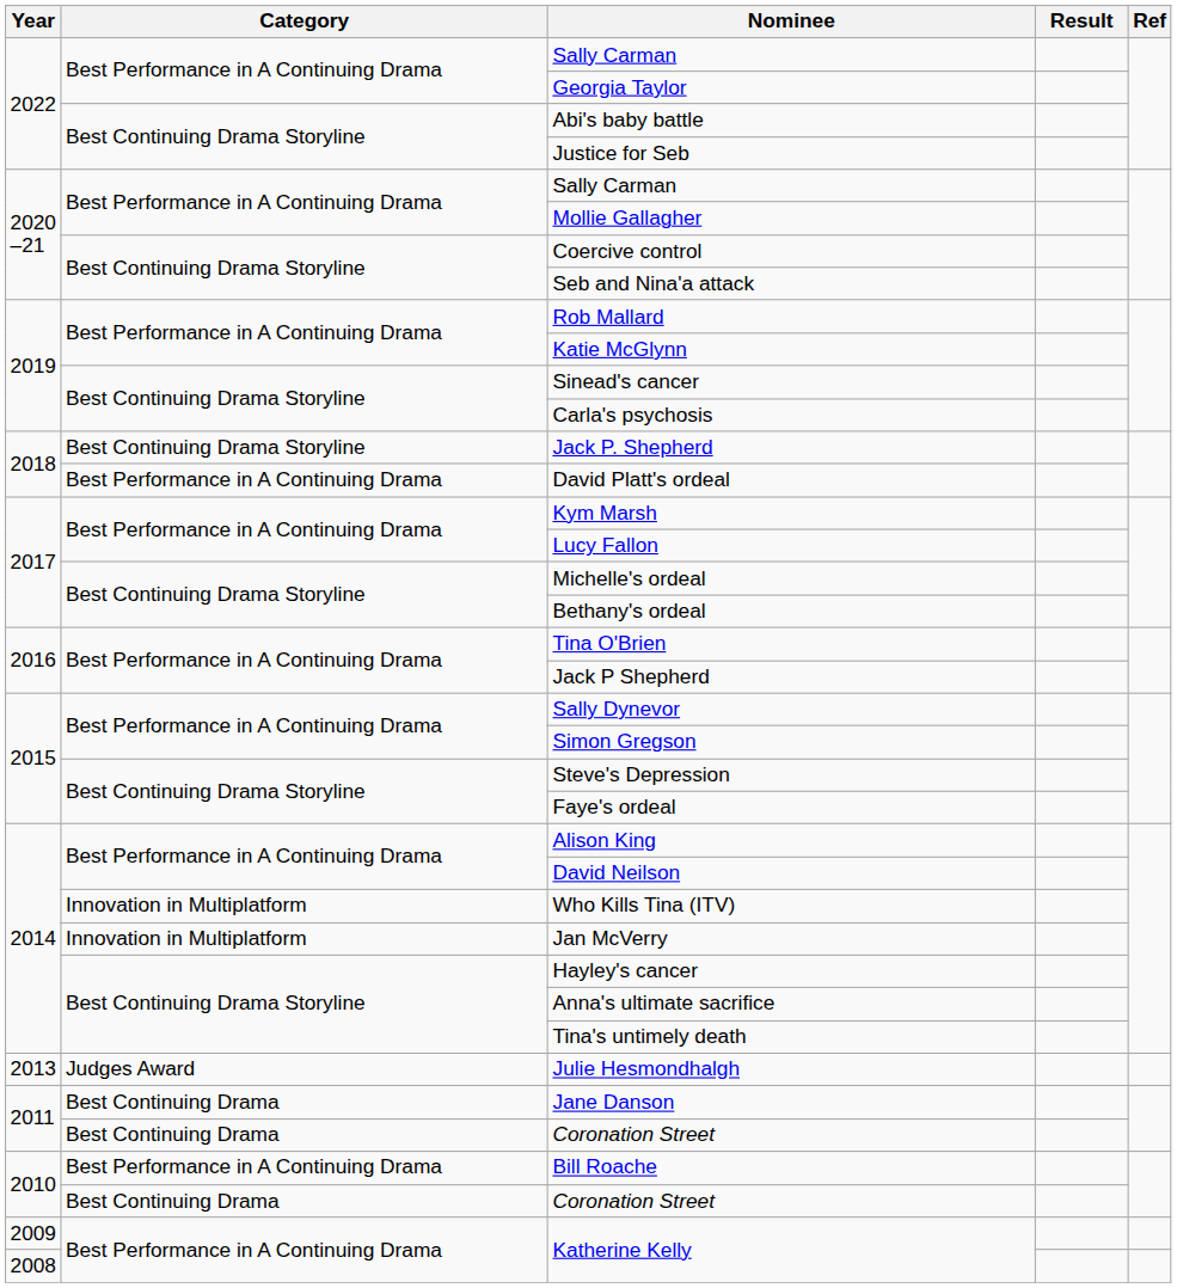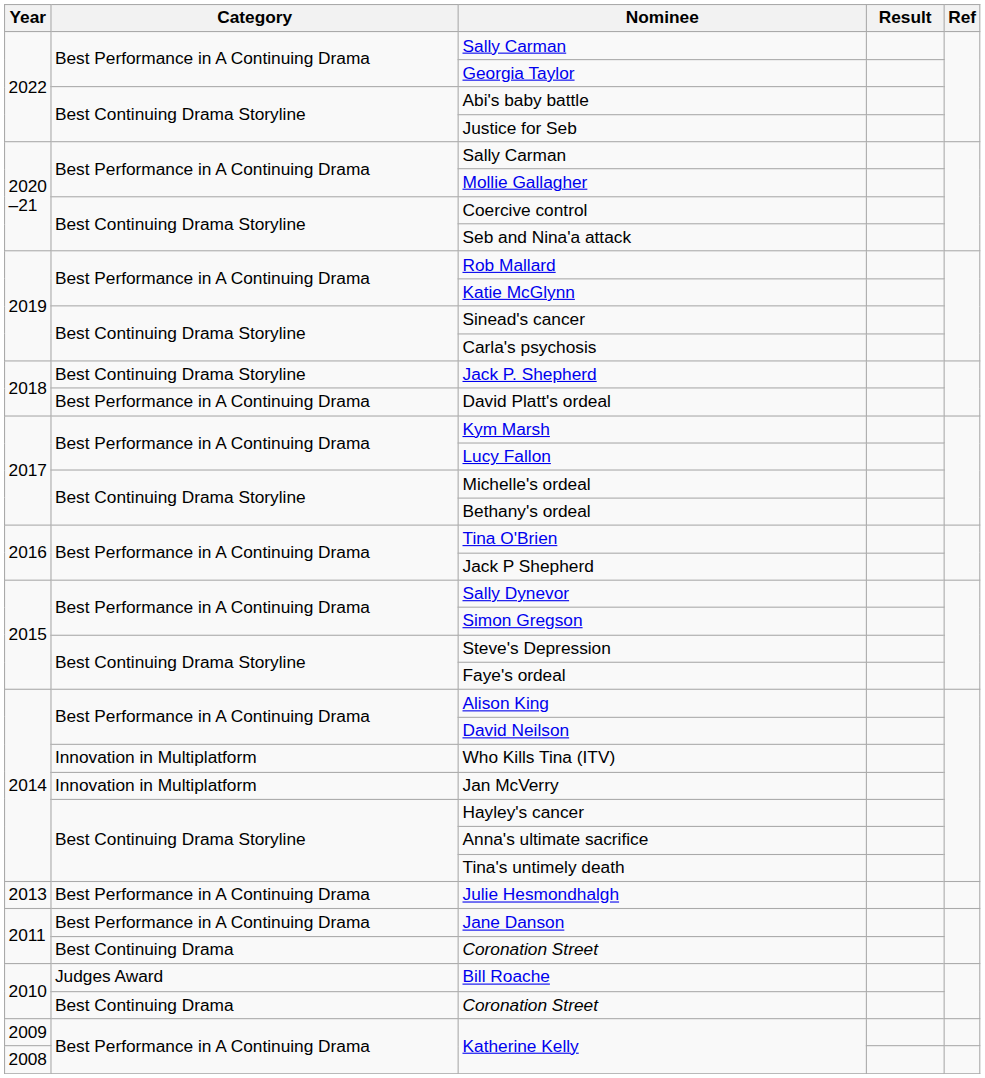 <table class="wikitable">
 <tr>
 <th>Year</th>
 <th width="370">Category</th>
 <th width="370">Nominee</th>
 <th width="65">Result</th>
 <th>Ref</th>
 </tr>
 <tr>
 <td rowspan = "4">2022</td>
 <td rowspan = "2">Best Performance in A Continuing Drama</td>
 <td><a href='#'>Sally Carman</a></td>
 <td></td>
 <td rowspan = "4"></td>
 </tr>
 <tr>
 <td><a href='#'>Georgia Taylor</a></td>
 <td></td>
 </tr>
 <tr>
 <td rowspan = "2">Best Continuing Drama Storyline</td>
 <td>Abi's baby battle</td>
 <td></td>
 </tr>
 <tr>
 <td>Justice for Seb</td>
 <td></td>
 </tr>
 <tr>
 <td rowspan = "4">2020<br>–21</td>
 <td rowspan = "2">Best Performance in A Continuing Drama</td>
 <td>Sally Carman</td>
 <td></td>
 <td rowspan = "4"></td>
 </tr>
 <tr>
 <td><a href='#'>Mollie Gallagher</a></td>
 <td></td>
 </tr>
 <tr>
 <td rowspan = "2">Best Continuing Drama Storyline</td>
 <td>Coercive control</td>
 <td></td>
 </tr>
 <tr>
 <td>Seb and Nina'a attack</td>
 <td></td>
 </tr>
 <tr>
 <td rowspan = "4">2019</td>
 <td rowspan = "2">Best Performance in A Continuing Drama</td>
 <td><a href='#'>Rob Mallard</a></td>
 <td></td>
 <td rowspan = "4"></td>
 </tr>
 <tr>
 <td><a href='#'>Katie McGlynn</a></td>
 <td></td>
 </tr>
 <tr>
 <td rowspan = "2">Best Continuing Drama Storyline</td>
 <td>Sinead's cancer</td>
 <td></td>
 </tr>
 <tr>
 <td>Carla's psychosis</td>
 <td></td>
 </tr>
 <tr>
 <td rowspan = "2">2018</td>
 <td>Best Continuing Drama Storyline</td>
 <td><a href='#'>Jack P. Shepherd</a></td>
 <td></td>
 <td rowspan = "2"></td>
 </tr>
 <tr>
 <td>Best Performance in A Continuing Drama</td>
 <td>David Platt's ordeal</td>
 <td></td>
 </tr>
 <tr>
 <td rowspan = "4">2017</td>
 <td rowspan = "2">Best Performance in A Continuing Drama</td>
 <td><a href='#'>Kym Marsh</a></td>
 <td></td>
 <td rowspan = "4"></td>
 </tr>
 <tr>
 <td><a href='#'>Lucy Fallon</a></td>
 <td></td>
 </tr>
 <tr>
 <td rowspan = "2">Best Continuing Drama Storyline</td>
 <td>Michelle's ordeal</td>
 <td></td>
 </tr>
 <tr>
 <td>Bethany's ordeal</td>
 <td></td>
 </tr>
 <tr>
 <td rowspan = "2">2016</td>
 <td rowspan = "2">Best Performance in A Continuing Drama</td>
 <td><a href='#'>Tina O'Brien</a></td>
 <td></td>
 <td rowspan = "2"></td>
 </tr>
 <tr>
 <td>Jack P Shepherd</td>
 <td></td>
 </tr>
 <tr>
 <td rowspan = "4">2015</td>
 <td rowspan = "2">Best Performance in A Continuing Drama</td>
 <td><a href='#'>Sally Dynevor</a></td>
 <td></td>
 <td rowspan = "4"></td>
 </tr>
 <tr>
 <td><a href='#'>Simon Gregson</a></td>
 <td></td>
 </tr>
 <tr>
 <td rowspan = "2">Best Continuing Drama Storyline</td>
 <td>Steve's Depression</td>
 <td></td>
 </tr>
 <tr>
 <td>Faye's ordeal</td>
 <td></td>
 </tr>
 <tr>
 <td rowspan = "7">2014</td>
 <td rowspan = "2">Best Performance in A Continuing Drama</td>
 <td><a href='#'>Alison King</a></td>
 <td></td>
 <td rowspan = "7"><br></td>
 </tr>
 <tr>
 <td><a href='#'>David Neilson</a></td>
 <td></td>
 </tr>
 <tr>
 <td>Innovation in Multiplatform</td>
 <td>Who Kills Tina (ITV)</td>
 <td></td>
 </tr>
 <tr>
 <td>Innovation in Multiplatform</td>
 <td>Jan McVerry</td>
 <td></td>
 </tr>
 <tr>
 <td rowspan = "3">Best Continuing Drama Storyline</td>
 <td>Hayley's cancer</td>
 <td></td>
 </tr>
 <tr>
 <td>Anna's ultimate sacrifice</td>
 <td></td>
 </tr>
 <tr>
 <td>Tina's untimely death</td>
 <td></td>
 </tr>
 <tr>
 <td>2013</td>
-<td>Judges Award</td>
+<td>Best Performance in A Continuing Drama</td>
 <td><a href='#'>Julie Hesmondhalgh</a></td>
 <td></td>
 <td></td>
 </tr>
 <tr>
 <td rowspan = "2">2011</td>
-<td>Best Continuing Drama</td>
+<td>Best Performance in A Continuing Drama</td>
 <td><a href='#'>Jane Danson</a></td>
 <td></td>
 <td rowspan = "2"></td>
 </tr>
 <tr>
 <td>Best Continuing Drama</td>
 <td><em>Coronation Street</em></td>
 <td></td>
 </tr>
 <tr>
 <td rowspan = "2">2010</td>
-<td>Best Performance in A Continuing Drama</td>
+<td>Judges Award</td>
 <td><a href='#'>Bill Roache</a></td>
 <td></td>
 <td rowspan = "2"></td>
 </tr>
 <tr>
 <td>Best Continuing Drama</td>
 <td><em>Coronation Street</em></td>
 <td></td>
 </tr>
 <tr>
 <td>2009</td>
 <td rowspan = "2">Best Performance in A Continuing Drama</td>
 <td rowspan = "2"><a href='#'>Katherine Kelly</a></td>
 <td></td>
 <td></td>
 </tr>
 <tr>
 <td>2008</td>
 <td></td>
 <td></td>
 </tr>
 </table>
